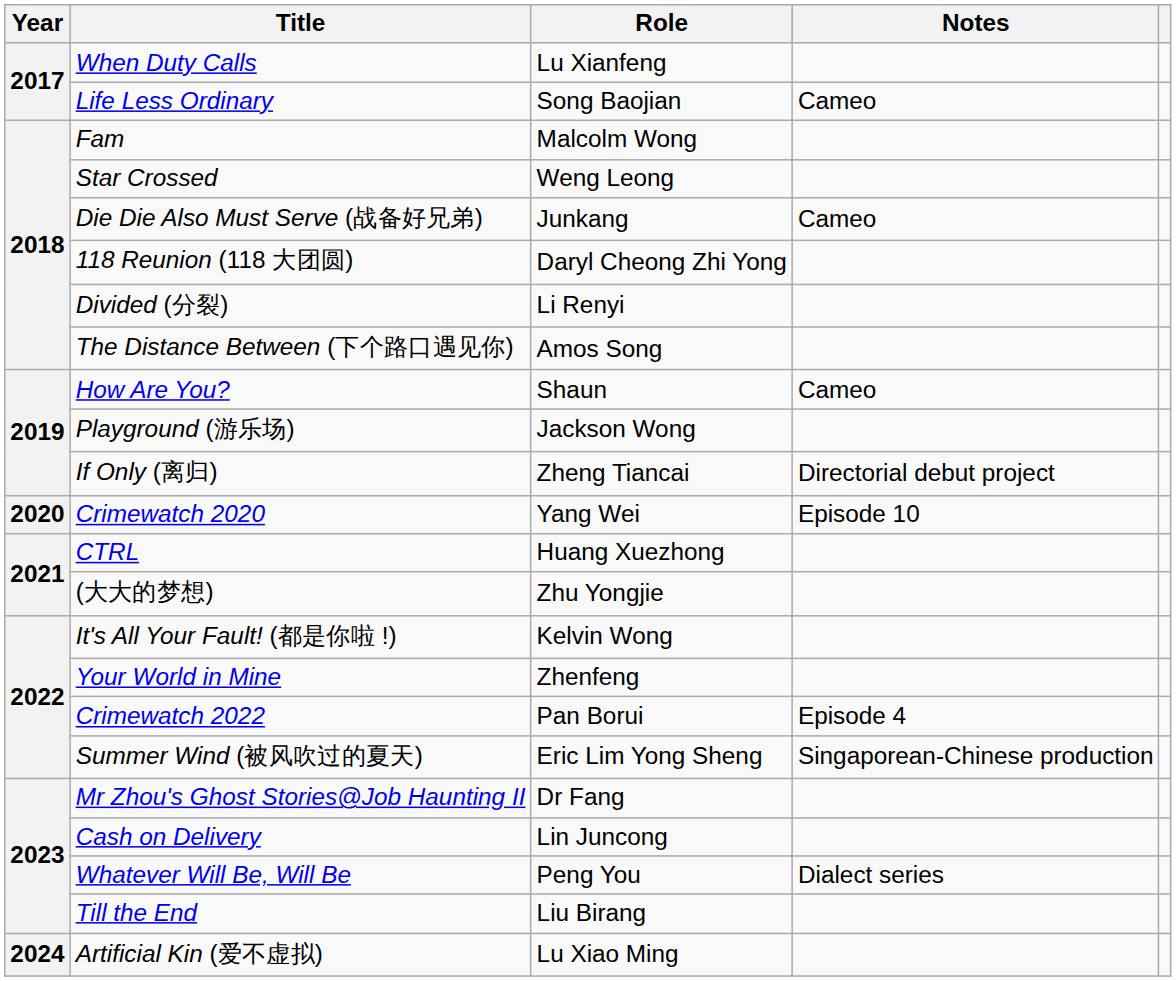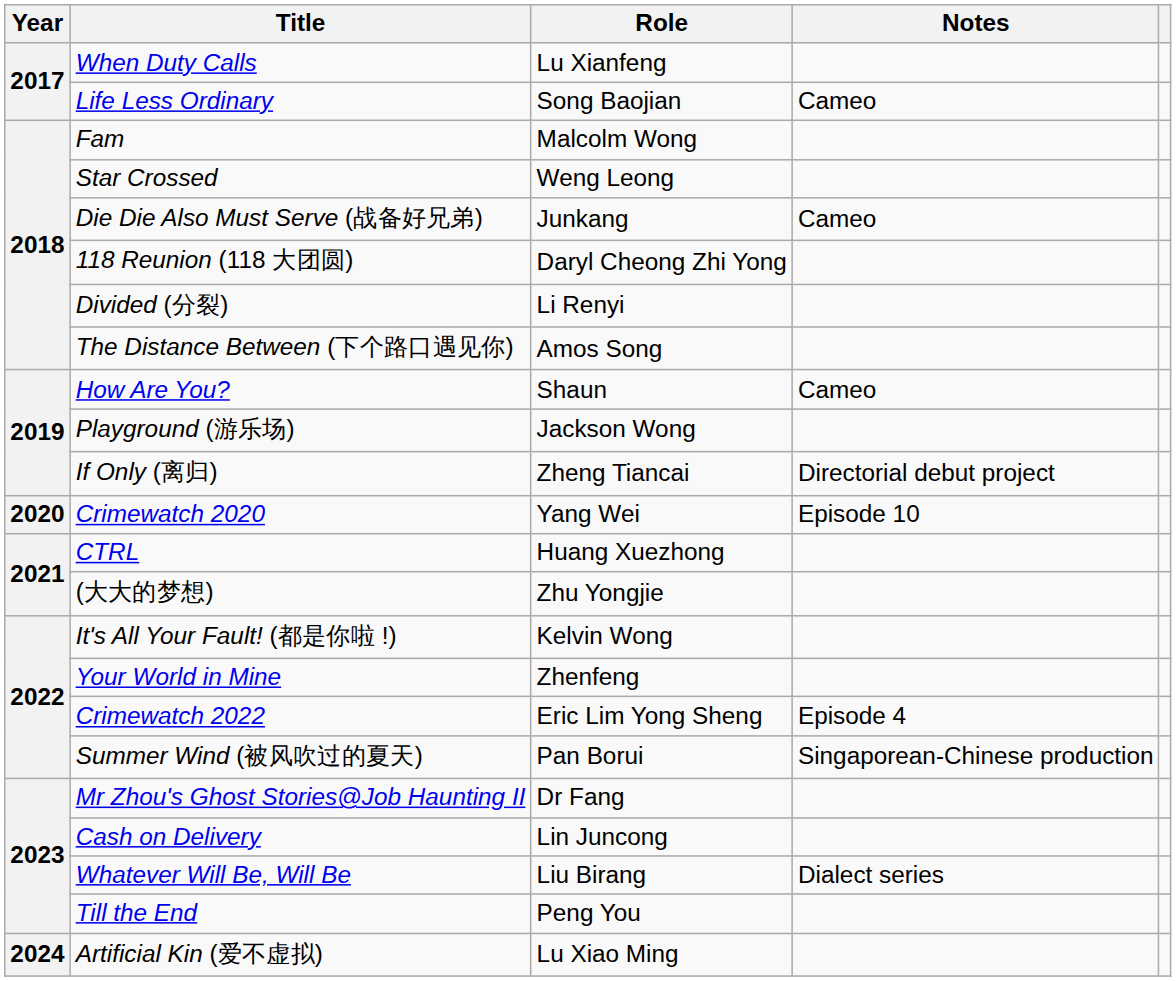 <table class="wikitable sortable plainrowheaders">
 <tr>
 <th scope="col">Year</th>
 <th scope="col">Title</th>
 <th scope="col">Role</th>
 <th scope="col" class="unsortable">Notes</th>
 <th scope="col" class="unsortable"></th>
 </tr>
 <tr>
 <th scope="row" rowspan="2">2017</th>
 <td><em><a href='#'>When Duty Calls</a></em></td>
 <td>Lu Xianfeng</td>
 <td></td>
 <td></td>
 </tr>
 <tr>
 <td><em><a href='#'>Life Less Ordinary</a></em></td>
 <td>Song Baojian</td>
 <td>Cameo</td>
 <td></td>
 </tr>
 <tr>
 <th scope="row" rowspan="6">2018</th>
 <td><em>Fam</em></td>
 <td>Malcolm Wong</td>
 <td></td>
 <td></td>
 </tr>
 <tr>
 <td><em>Star Crossed</em></td>
 <td>Weng Leong</td>
 <td></td>
 <td></td>
 </tr>
 <tr>
 <td><em>Die Die Also Must Serve</em> (战备好兄弟)</td>
 <td>Junkang</td>
 <td>Cameo</td>
 <td></td>
 </tr>
 <tr>
 <td><em>118 Reunion</em> (118 大团圆)</td>
 <td>Daryl Cheong Zhi Yong</td>
 <td></td>
 <td></td>
 </tr>
 <tr>
 <td><em>Divided</em> (分裂)</td>
 <td>Li Renyi</td>
 <td></td>
 <td></td>
 </tr>
 <tr>
 <td><em>The Distance Between</em> (下个路口遇见你)</td>
 <td>Amos Song</td>
 <td></td>
 <td></td>
 </tr>
 <tr>
 <th scope="row" rowspan="3">2019</th>
 <td><em><a href='#'>How Are You?</a></em></td>
 <td>Shaun</td>
 <td>Cameo</td>
 <td></td>
 </tr>
 <tr>
 <td><em>Playground</em> (游乐场)</td>
 <td>Jackson Wong</td>
 <td></td>
 <td></td>
 </tr>
 <tr>
 <td><em>If Only</em> (离归)</td>
 <td>Zheng Tiancai</td>
 <td>Directorial debut project</td>
 <td></td>
 </tr>
 <tr>
 <th scope="row">2020</th>
 <td><em><a href='#'>Crimewatch 2020</a></em></td>
 <td>Yang Wei</td>
 <td>Episode 10</td>
 <td></td>
 </tr>
 <tr>
 <th scope="row" rowspan="2">2021</th>
 <td><em><a href='#'>CTRL</a></em></td>
 <td>Huang Xuezhong</td>
 <td></td>
 <td></td>
 </tr>
 <tr>
 <td><em></em> (大大的梦想)</td>
 <td>Zhu Yongjie</td>
 <td></td>
 <td></td>
 </tr>
 <tr>
 <th scope="row" rowspan="4">2022</th>
 <td><em>It's All Your Fault!</em> (都是你啦 !)</td>
 <td>Kelvin Wong</td>
 <td></td>
 <td></td>
 </tr>
 <tr>
 <td><em><a href='#'>Your World in Mine</a></em></td>
 <td>Zhenfeng</td>
 <td></td>
 <td></td>
 </tr>
 <tr>
 <td><em><a href='#'>Crimewatch 2022</a></em></td>
-<td>Pan Borui</td>
+<td>Eric Lim Yong Sheng</td>
 <td>Episode 4</td>
 <td></td>
 </tr>
 <tr>
 <td><em>Summer Wind</em> (被风吹过的夏天)</td>
-<td>Eric Lim Yong Sheng</td>
+<td>Pan Borui</td>
 <td>Singaporean-Chinese production</td>
 <td></td>
 </tr>
 <tr>
 <th scope="row" rowspan="4">2023</th>
 <td><em><a href='#'>Mr Zhou's Ghost Stories@Job Haunting II</a></em></td>
 <td>Dr Fang</td>
 <td></td>
 <td></td>
 </tr>
 <tr>
 <td><em><a href='#'>Cash on Delivery</a></em></td>
 <td>Lin Juncong</td>
 <td></td>
 <td></td>
 </tr>
 <tr>
 <td><em><a href='#'>Whatever Will Be, Will Be</a></em></td>
-<td>Peng You</td>
+<td>Liu Birang</td>
 <td>Dialect series</td>
 <td></td>
 </tr>
 <tr>
 <td><em><a href='#'>Till the End</a></em></td>
-<td>Liu Birang</td>
+<td>Peng You</td>
 <td></td>
 <td></td>
 </tr>
 <tr>
 <th scope="row" rowspan="4">2024</th>
 <td><em>Artificial Kin</em> (爱不虚拟)</td>
 <td>Lu Xiao Ming</td>
 <td></td>
 <td></td>
 </tr>
 </table>
